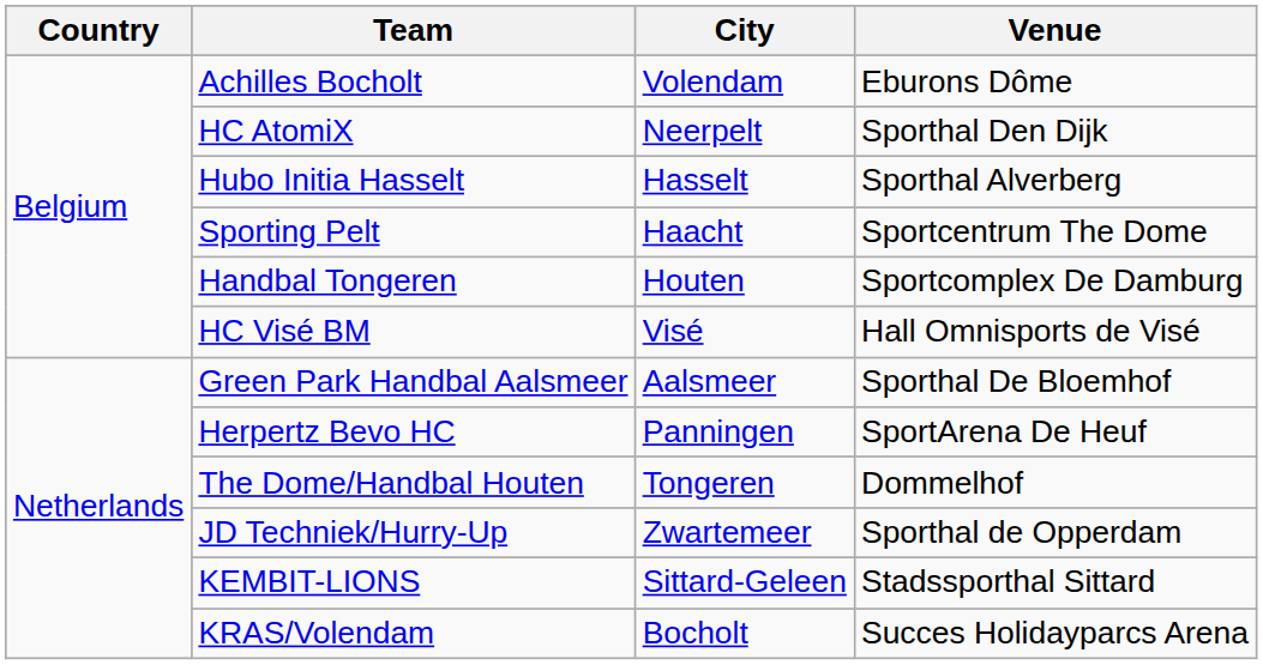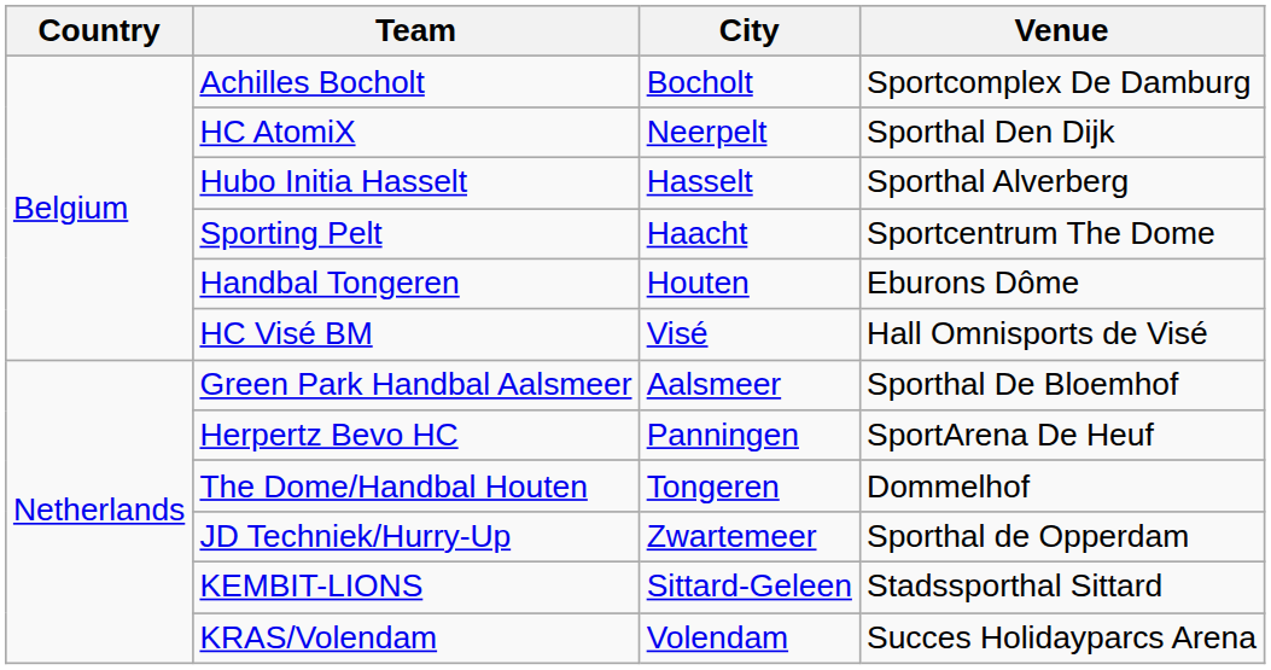 <table class="wikitable">
 <tr>
 <th>Country</th>
 <th>Team</th>
 <th>City</th>
 <th>Venue</th>
 </tr>
 <tr>
 <td rowspan="6"> <a href='#'>Belgium</a></td>
 <td><a href='#'>Achilles Bocholt</a></td>
-<td><a href='#'>Volendam</a></td>
-<td>Eburons Dôme</td>
+<td><a href='#'>Bocholt</a></td>
+<td>Sportcomplex De Damburg</td>
 </tr>
 <tr>
 <td><a href='#'>HC AtomiX</a></td>
 <td><a href='#'>Neerpelt</a></td>
 <td>Sporthal Den Dijk</td>
 </tr>
 <tr>
 <td><a href='#'>Hubo Initia Hasselt</a></td>
 <td><a href='#'>Hasselt</a></td>
 <td>Sporthal Alverberg</td>
 </tr>
 <tr>
 <td><a href='#'>Sporting Pelt</a></td>
 <td><a href='#'>Haacht</a></td>
 <td>Sportcentrum The Dome</td>
 </tr>
 <tr>
 <td><a href='#'>Handbal Tongeren</a></td>
 <td><a href='#'>Houten</a></td>
-<td>Sportcomplex De Damburg</td>
+<td>Eburons Dôme</td>
 </tr>
 <tr>
 <td><a href='#'>HC Visé BM</a></td>
 <td><a href='#'>Visé</a></td>
 <td>Hall Omnisports de Visé</td>
 </tr>
 <tr>
 <td rowspan="6"> <a href='#'>Netherlands</a></td>
 <td><a href='#'>Green Park Handbal Aalsmeer</a></td>
 <td><a href='#'>Aalsmeer</a></td>
 <td>Sporthal De Bloemhof</td>
 </tr>
 <tr>
 <td><a href='#'>Herpertz Bevo HC</a></td>
 <td><a href='#'>Panningen</a></td>
 <td>SportArena De Heuf</td>
 </tr>
 <tr>
 <td><a href='#'>The Dome/Handbal Houten</a></td>
 <td><a href='#'>Tongeren</a></td>
 <td>Dommelhof</td>
 </tr>
 <tr>
 <td><a href='#'>JD Techniek/Hurry-Up</a></td>
 <td><a href='#'>Zwartemeer</a></td>
 <td>Sporthal de Opperdam</td>
 </tr>
 <tr>
 <td><a href='#'>KEMBIT-LIONS</a></td>
 <td><a href='#'>Sittard-Geleen</a></td>
 <td>Stadssporthal Sittard</td>
 </tr>
 <tr>
 <td><a href='#'>KRAS/Volendam</a></td>
-<td><a href='#'>Bocholt</a></td>
+<td><a href='#'>Volendam</a></td>
 <td>Succes Holidayparcs Arena</td>
 </tr>
 </table>
